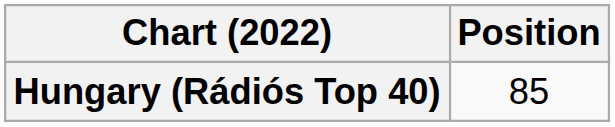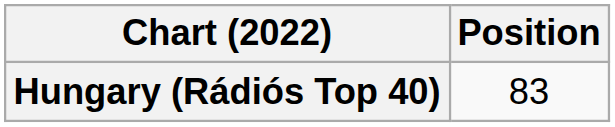 <table class="wikitable plainrowheaders" style="text-align:center;">
 <tr>
 <th>Chart (2022)</th>
 <th>Position</th>
 </tr>
 <tr>
 <th scope="row">Hungary (Rádiós Top 40)</th>
-<td>85</td>
+<td>83</td>
 </tr>
 </table>
